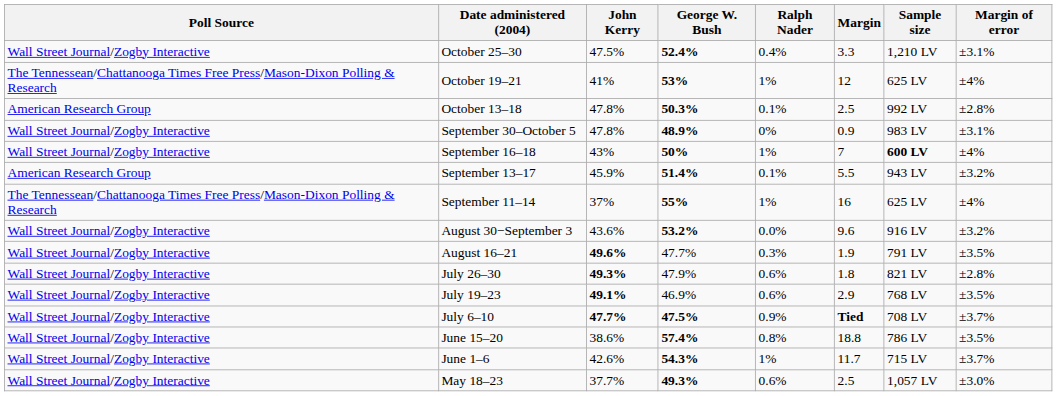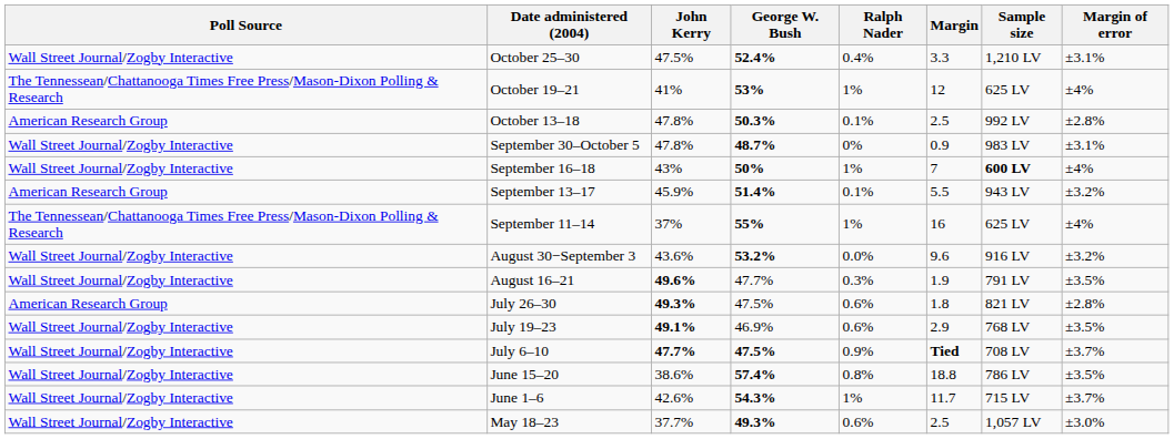 <table class="wikitable">
 <tr>
 <th>Poll Source</th>
 <th>Date administered (2004)</th>
 <th>John Kerry</th>
 <th>George W. Bush</th>
 <th>Ralph Nader</th>
 <th>Margin</th>
 <th>Sample size</th>
 <th>Margin of error</th>
 </tr>
 <tr>
 <td><a href='#'>Wall Street Journal</a>/<a href='#'>Zogby Interactive</a></td>
 <td>October 25–30</td>
 <td>47.5%</td>
 <td><strong>52.4%</strong></td>
 <td>0.4%</td>
 <td>3.3</td>
 <td>1,210 LV</td>
 <td>±3.1%</td>
 </tr>
 <tr>
 <td><a href='#'>The Tennessean</a>/<a href='#'>Chattanooga Times Free Press</a>/<a href='#'>Mason-Dixon Polling & Research</a></td>
 <td>October 19–21</td>
 <td>41%</td>
 <td><strong>53%</strong></td>
 <td>1%</td>
 <td>12</td>
 <td>625 LV</td>
 <td>±4%</td>
 </tr>
 <tr>
 <td><a href='#'>American Research Group</a></td>
 <td>October 13–18</td>
 <td>47.8%</td>
 <td><strong>50.3%</strong></td>
 <td>0.1%</td>
 <td>2.5</td>
 <td>992 LV</td>
 <td>±2.8%</td>
 </tr>
 <tr>
 <td><a href='#'>Wall Street Journal</a>/<a href='#'>Zogby Interactive</a></td>
 <td>September 30–October 5</td>
 <td>47.8%</td>
-<td><strong>48.9%</strong></td>
+<td><strong>48.7%</strong></td>
 <td>0%</td>
 <td>0.9</td>
 <td>983 LV</td>
 <td>±3.1%</td>
 </tr>
 <tr>
 <td><a href='#'>Wall Street Journal</a>/<a href='#'>Zogby Interactive</a></td>
 <td>September 16–18</td>
 <td>43%</td>
 <td><strong>50%</strong></td>
 <td>1%</td>
 <td>7</td>
 <td><strong>600 LV</strong></td>
 <td>±4%</td>
 </tr>
 <tr>
 <td><a href='#'>American Research Group</a></td>
 <td>September 13–17</td>
 <td>45.9%</td>
 <td><strong>51.4%</strong></td>
 <td>0.1%</td>
 <td>5.5</td>
 <td>943 LV</td>
 <td>±3.2%</td>
 </tr>
 <tr>
 <td><a href='#'>The Tennessean</a>/<a href='#'>Chattanooga Times Free Press</a>/<a href='#'>Mason-Dixon Polling & Research</a></td>
 <td>September 11–14</td>
 <td>37%</td>
 <td><strong>55%</strong></td>
 <td>1%</td>
 <td>16</td>
 <td>625 LV</td>
 <td>±4%</td>
 </tr>
 <tr>
 <td><a href='#'>Wall Street Journal</a>/<a href='#'>Zogby Interactive</a></td>
 <td>August 30−September 3</td>
 <td>43.6%</td>
 <td><strong>53.2%</strong></td>
 <td>0.0%</td>
 <td>9.6</td>
 <td>916 LV</td>
 <td>±3.2%</td>
 </tr>
 <tr>
 <td><a href='#'>Wall Street Journal</a>/<a href='#'>Zogby Interactive</a></td>
 <td>August 16–21</td>
 <td><strong>49.6%</strong></td>
 <td>47.7%</td>
 <td>0.3%</td>
 <td>1.9</td>
 <td>791 LV</td>
 <td>±3.5%</td>
 </tr>
 <tr>
-<td><a href='#'>Wall Street Journal</a>/<a href='#'>Zogby Interactive</a></td>
+<td><a href='#'>American Research Group</a></td>
 <td>July 26–30</td>
 <td><strong>49.3%</strong></td>
-<td>47.9%</td>
+<td>47.5%</td>
 <td>0.6%</td>
 <td>1.8</td>
 <td>821 LV</td>
 <td>±2.8%</td>
 </tr>
 <tr>
 <td><a href='#'>Wall Street Journal</a>/<a href='#'>Zogby Interactive</a></td>
 <td>July 19–23</td>
 <td><strong>49.1%</strong></td>
 <td>46.9%</td>
 <td>0.6%</td>
 <td>2.9</td>
 <td>768 LV</td>
 <td>±3.5%</td>
 </tr>
 <tr>
 <td><a href='#'>Wall Street Journal</a>/<a href='#'>Zogby Interactive</a></td>
 <td>July 6–10</td>
 <td><strong>47.7%</strong></td>
 <td><strong>47.5%</strong></td>
 <td>0.9%</td>
 <td><strong>Tied</strong></td>
 <td>708 LV</td>
 <td>±3.7%</td>
 </tr>
 <tr>
 <td><a href='#'>Wall Street Journal</a>/<a href='#'>Zogby Interactive</a></td>
 <td>June 15–20</td>
 <td>38.6%</td>
 <td><strong>57.4%</strong></td>
 <td>0.8%</td>
 <td>18.8</td>
 <td>786 LV</td>
 <td>±3.5%</td>
 </tr>
 <tr>
 <td><a href='#'>Wall Street Journal</a>/<a href='#'>Zogby Interactive</a></td>
 <td>June 1–6</td>
 <td>42.6%</td>
 <td><strong>54.3%</strong></td>
 <td>1%</td>
 <td>11.7</td>
 <td>715 LV</td>
 <td>±3.7%</td>
 </tr>
 <tr>
 <td><a href='#'>Wall Street Journal</a>/<a href='#'>Zogby Interactive</a></td>
 <td>May 18–23</td>
 <td>37.7%</td>
 <td><strong>49.3%</strong></td>
 <td>0.6%</td>
 <td>2.5</td>
 <td>1,057 LV</td>
 <td>±3.0%</td>
 </tr>
 </table>
